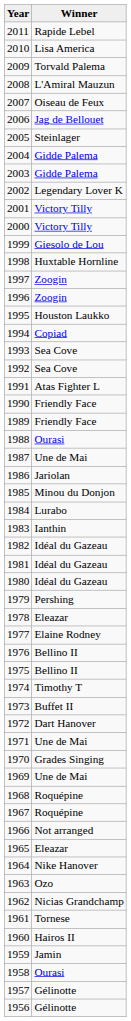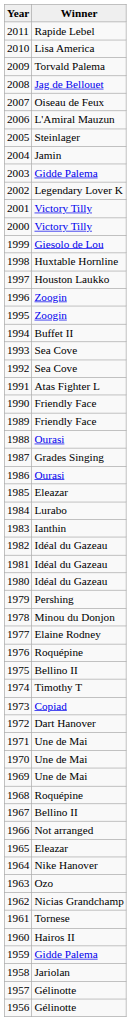 <table class="wikitable">
 <tr -- align="center">
 <th align="left" style="background:#efefef;">Year</th>
 <th align="left" style="background:#efefef;">Winner</th>
 </tr>
 <tr>
 <td>2011</td>
 <td> Rapide Lebel</td>
 </tr>
 <tr>
 <td>2010</td>
 <td> Lisa America</td>
 </tr>
 <tr>
 <td>2009</td>
 <td> Torvald Palema</td>
 </tr>
 <tr>
 <td>2008</td>
-<td> L'Amiral Mauzun</td>
+<td> <a href='#'>Jag de Bellouet</a></td>
 </tr>
 <tr>
 <td>2007</td>
 <td> Oiseau de Feux</td>
 </tr>
 <tr>
 <td>2006</td>
-<td> <a href='#'>Jag de Bellouet</a></td>
+<td> L'Amiral Mauzun</td>
 </tr>
 <tr>
 <td>2005</td>
 <td>  Steinlager</td>
 </tr>
 <tr>
 <td>2004</td>
-<td> <a href='#'>Gidde Palema</a></td>
+<td> Jamin</td>
 </tr>
 <tr>
 <td>2003</td>
 <td> <a href='#'>Gidde Palema</a></td>
 </tr>
 <tr>
 <td>2002</td>
 <td>  Legendary Lover K</td>
 </tr>
 <tr>
 <td>2001</td>
 <td> <a href='#'>Victory Tilly</a></td>
 </tr>
 <tr>
 <td>2000</td>
 <td> <a href='#'>Victory Tilly</a></td>
 </tr>
 <tr>
 <td>1999</td>
 <td> <a href='#'>Giesolo de Lou</a></td>
 </tr>
 <tr>
 <td>1998</td>
 <td> Huxtable Hornline</td>
 </tr>
 <tr>
 <td>1997</td>
-<td> <a href='#'>Zoogin</a></td>
+<td> Houston Laukko</td>
 </tr>
 <tr>
 <td>1996</td>
 <td> <a href='#'>Zoogin</a></td>
 </tr>
 <tr>
 <td>1995</td>
-<td> Houston Laukko</td>
+<td> <a href='#'>Zoogin</a></td>
 </tr>
 <tr>
 <td>1994</td>
-<td> <a href='#'>Copiad</a></td>
+<td> Buffet II</td>
 </tr>
 <tr>
 <td>1993</td>
 <td>  Sea Cove</td>
 </tr>
 <tr>
 <td>1992</td>
 <td>  Sea Cove</td>
 </tr>
 <tr>
 <td>1991</td>
 <td> Atas Fighter L</td>
 </tr>
 <tr>
 <td>1990</td>
 <td>  Friendly Face</td>
 </tr>
 <tr>
 <td>1989</td>
 <td>  Friendly Face</td>
 </tr>
 <tr>
 <td>1988</td>
 <td> <a href='#'>Ourasi</a></td>
 </tr>
 <tr>
 <td>1987</td>
-<td> Une de Mai</td>
+<td>  Grades Singing</td>
 </tr>
 <tr>
 <td>1986</td>
-<td> Jariolan</td>
+<td> <a href='#'>Ourasi</a></td>
 </tr>
 <tr>
 <td>1985</td>
-<td> Minou du Donjon</td>
+<td> Eleazar</td>
 </tr>
 <tr>
 <td>1984</td>
 <td> Lurabo</td>
 </tr>
 <tr>
 <td>1983</td>
 <td> Ianthin</td>
 </tr>
 <tr>
 <td>1982</td>
 <td> Idéal du Gazeau</td>
 </tr>
 <tr>
 <td>1981</td>
 <td> Idéal du Gazeau</td>
 </tr>
 <tr>
 <td>1980</td>
 <td> Idéal du Gazeau</td>
 </tr>
 <tr>
 <td>1979</td>
 <td>  Pershing</td>
 </tr>
 <tr>
 <td>1978</td>
-<td> Eleazar</td>
+<td> Minou du Donjon</td>
 </tr>
 <tr>
 <td>1977</td>
 <td> Elaine Rodney</td>
 </tr>
 <tr>
 <td>1976</td>
-<td> Bellino II</td>
+<td> Roquépine</td>
 </tr>
 <tr>
 <td>1975</td>
 <td> Bellino II</td>
 </tr>
 <tr>
 <td>1974</td>
 <td>  Timothy T</td>
 </tr>
 <tr>
 <td>1973</td>
-<td> Buffet II</td>
+<td> <a href='#'>Copiad</a></td>
 </tr>
 <tr>
 <td>1972</td>
 <td>  Dart Hanover</td>
 </tr>
 <tr>
 <td>1971</td>
 <td> Une de Mai</td>
 </tr>
 <tr>
 <td>1970</td>
-<td>  Grades Singing</td>
+<td> Une de Mai</td>
 </tr>
 <tr>
 <td>1969</td>
 <td> Une de Mai</td>
 </tr>
 <tr>
 <td>1968</td>
 <td> Roquépine</td>
 </tr>
 <tr>
 <td>1967</td>
-<td> Roquépine</td>
+<td> Bellino II</td>
 </tr>
 <tr>
 <td>1966</td>
 <td>Not arranged</td>
 </tr>
 <tr>
 <td>1965</td>
 <td> Eleazar</td>
 </tr>
 <tr>
 <td>1964</td>
 <td>  Nike Hanover</td>
 </tr>
 <tr>
 <td>1963</td>
 <td> Ozo</td>
 </tr>
 <tr>
 <td>1962</td>
 <td> Nicias Grandchamp</td>
 </tr>
 <tr>
 <td>1961</td>
 <td> Tornese</td>
 </tr>
 <tr>
 <td>1960</td>
 <td> Hairos II</td>
 </tr>
 <tr>
 <td>1959</td>
-<td> Jamin</td>
+<td> <a href='#'>Gidde Palema</a></td>
 </tr>
 <tr>
 <td>1958</td>
-<td> <a href='#'>Ourasi</a></td>
+<td> Jariolan</td>
 </tr>
 <tr>
 <td>1957</td>
 <td> Gélinotte</td>
 </tr>
 <tr>
 <td>1956</td>
 <td> Gélinotte</td>
 </tr>
 </table>
